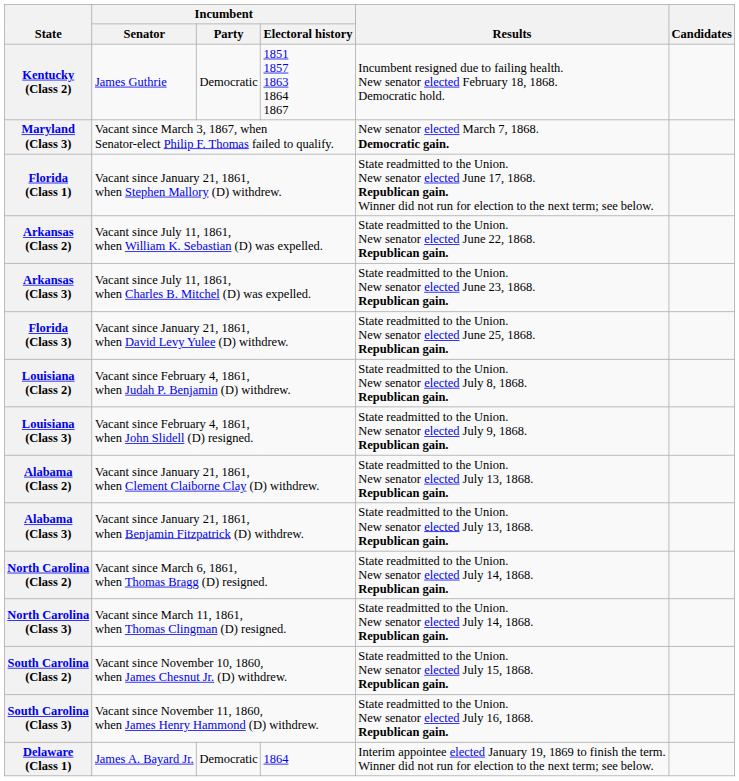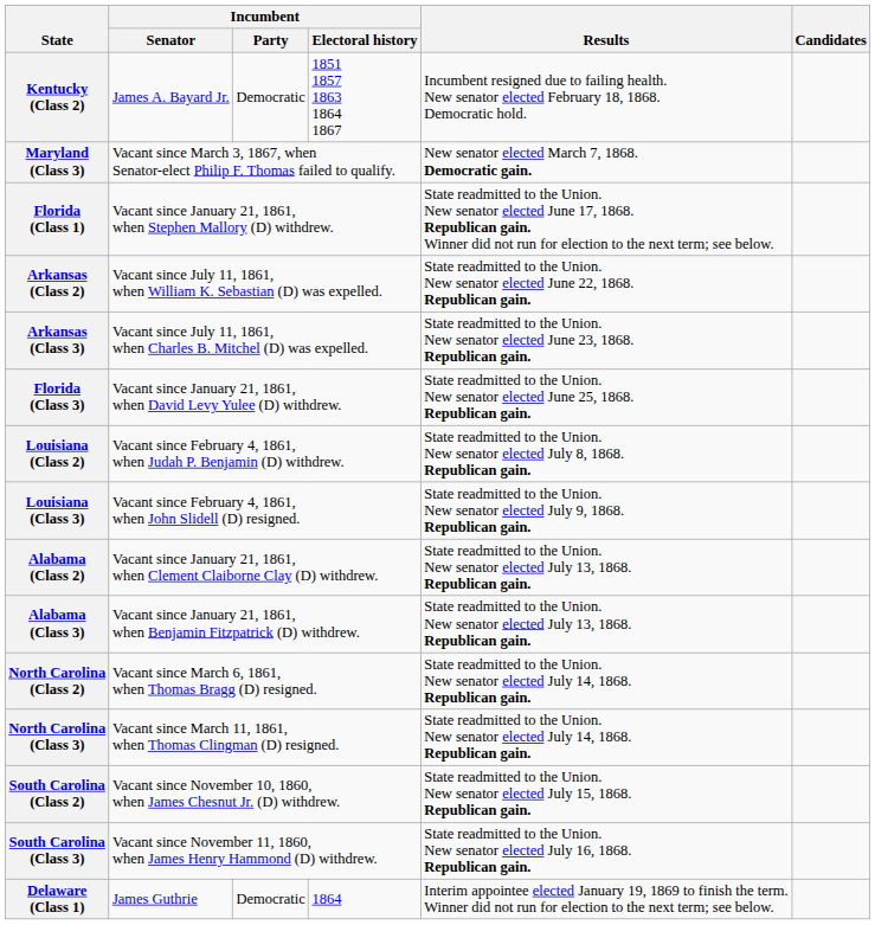 <table class=wikitable>
 <tr valign=bottom>
 <th rowspan=2>State</th>
 <th colspan=3>Incumbent</th>
 <th rowspan=2>Results</th>
 <th rowspan=2>Candidates</th>
 </tr>
 <tr>
 <th>Senator</th>
 <th>Party</th>
 <th>Electoral history</th>
 </tr>
 <tr>
 <th><a href='#'>Kentucky</a><br>(Class 2)</th>
-<td><a href='#'>James Guthrie</a></td>
+<td><a href='#'>James A. Bayard Jr.</a></td>
 <td>Democratic</td>
 <td><a href='#'>1851</a><br><a href='#'>1857</a><br><a href='#'>1863</a><br>1864 <br>1867 </td>
 <td>Incumbent resigned due to failing health.<br>New senator <a href='#'>elected</a> February 18, 1868.<br>Democratic hold.</td>
 <td nowrap></td>
 </tr>
 <tr>
 <th><a href='#'>Maryland</a><br>(Class 3)</th>
 <td colspan=3>Vacant since March 3, 1867, when<br>Senator-elect <a href='#'>Philip F. Thomas</a> failed to qualify.</td>
 <td>New senator <a href='#'>elected</a> March 7, 1868.<br><strong>Democratic gain.</strong></td>
 <td nowrap></td>
 </tr>
 <tr>
 <th><a href='#'>Florida</a><br>(Class 1)</th>
 <td colspan=3>Vacant since January 21, 1861,<br>when <a href='#'>Stephen Mallory</a> (D) withdrew.</td>
 <td>State readmitted to the Union.<br>New senator <a href='#'>elected</a> June 17, 1868.<br><strong>Republican gain.</strong><br>Winner did not run for election to the next term; see below.</td>
 <td nowrap></td>
 </tr>
 <tr>
 <th><a href='#'>Arkansas</a><br>(Class 2)</th>
 <td colspan=3>Vacant since July 11, 1861,<br>when <a href='#'>William K. Sebastian</a> (D) was expelled.</td>
 <td>State readmitted to the Union.<br>New senator <a href='#'>elected</a> June 22, 1868.<br><strong>Republican gain.</strong></td>
 <td nowrap></td>
 </tr>
 <tr>
 <th><a href='#'>Arkansas</a><br>(Class 3)</th>
 <td colspan=3>Vacant since July 11, 1861,<br>when <a href='#'>Charles B. Mitchel</a> (D) was expelled.</td>
 <td>State readmitted to the Union.<br>New senator <a href='#'>elected</a> June 23, 1868.<br><strong>Republican gain.</strong></td>
 <td nowrap></td>
 </tr>
 <tr>
 <th><a href='#'>Florida</a><br>(Class 3)</th>
 <td colspan=3>Vacant since January 21, 1861,<br>when <a href='#'>David Levy Yulee</a> (D) withdrew.</td>
 <td>State readmitted to the Union.<br>New senator <a href='#'>elected</a> June 25, 1868.<br><strong>Republican gain.</strong></td>
 <td nowrap></td>
 </tr>
 <tr>
 <th><a href='#'>Louisiana</a><br>(Class 2)</th>
 <td colspan=3>Vacant since February 4, 1861,<br>when <a href='#'>Judah P. Benjamin</a> (D) withdrew.</td>
 <td>State readmitted to the Union.<br>New senator <a href='#'>elected</a> July 8, 1868.<br><strong>Republican gain.</strong></td>
 <td nowrap></td>
 </tr>
 <tr>
 <th><a href='#'>Louisiana</a><br>(Class 3)</th>
 <td colspan=3>Vacant since February 4, 1861,<br>when <a href='#'>John Slidell</a> (D) resigned.</td>
 <td>State readmitted to the Union.<br>New senator <a href='#'>elected</a> July 9, 1868.<br><strong>Republican gain.</strong></td>
 <td nowrap></td>
 </tr>
 <tr>
 <th><a href='#'>Alabama</a><br>(Class 2)</th>
 <td colspan=3>Vacant since January 21, 1861,<br>when <a href='#'>Clement Claiborne Clay</a> (D) withdrew.</td>
 <td>State readmitted to the Union.<br>New senator <a href='#'>elected</a> July 13, 1868.<br><strong>Republican gain.</strong></td>
 <td nowrap></td>
 </tr>
 <tr>
 <th><a href='#'>Alabama</a><br>(Class 3)</th>
 <td colspan=3>Vacant since January 21, 1861,<br>when <a href='#'>Benjamin Fitzpatrick</a> (D) withdrew.</td>
 <td>State readmitted to the Union.<br>New senator <a href='#'>elected</a> July 13, 1868.<br><strong>Republican gain.</strong></td>
 <td nowrap></td>
 </tr>
 <tr>
 <th><a href='#'>North Carolina</a><br>(Class 2)</th>
 <td colspan=3>Vacant since March 6, 1861,<br>when <a href='#'>Thomas Bragg</a> (D) resigned.</td>
 <td>State readmitted to the Union.<br>New senator <a href='#'>elected</a> July 14, 1868.<br><strong>Republican gain.</strong></td>
 <td nowrap></td>
 </tr>
 <tr>
 <th><a href='#'>North Carolina</a><br>(Class 3)</th>
 <td colspan=3>Vacant since March 11, 1861,<br>when <a href='#'>Thomas Clingman</a> (D) resigned.</td>
 <td>State readmitted to the Union.<br>New senator <a href='#'>elected</a> July 14, 1868.<br><strong>Republican gain.</strong></td>
 <td nowrap></td>
 </tr>
 <tr>
 <th><a href='#'>South Carolina</a><br>(Class 2)</th>
 <td colspan=3>Vacant since November 10, 1860,<br>when <a href='#'>James Chesnut Jr.</a> (D) withdrew.</td>
 <td>State readmitted to the Union.<br>New senator <a href='#'>elected</a> July 15, 1868.<br><strong>Republican gain.</strong></td>
 <td nowrap></td>
 </tr>
 <tr>
 <th><a href='#'>South Carolina</a><br>(Class 3)</th>
 <td colspan=3>Vacant since November 11, 1860,<br>when <a href='#'>James Henry Hammond</a> (D) withdrew.</td>
 <td>State readmitted to the Union.<br>New senator <a href='#'>elected</a> July 16, 1868.<br><strong>Republican gain.</strong></td>
 <td nowrap></td>
 </tr>
 <tr>
 <th><a href='#'>Delaware</a><br>(Class 1)</th>
-<td><a href='#'>James A. Bayard Jr.</a></td>
+<td><a href='#'>James Guthrie</a></td>
 <td>Democratic</td>
 <td><a href='#'>1864</a></td>
 <td>Interim appointee <a href='#'>elected</a> January 19, 1869 to finish the term.<br>Winner did not run for election to the next term; see below.</td>
 <td nowrap></td>
 </tr>
 </table>
